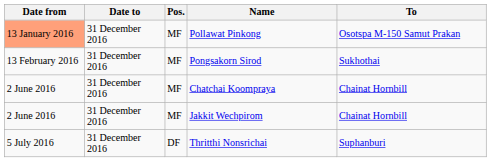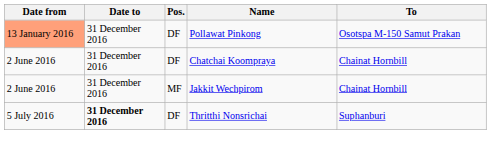 <table class="wikitable">
 <tr>
 <th width="120">Date from</th>
 <th width="120">Date to</th>
 <th>Pos.</th>
 <th width="230">Name</th>
 <th width="230">To</th>
 </tr>
 <tr>
 <td style="background: lightsalmon;">13 January 2016</td>
 <td>31 December 2016</td>
-<td>MF</td>
+<td>DF</td>
 <td> <a href='#'>Pollawat Pinkong</a></td>
 <td> <a href='#'>Osotspa M-150 Samut Prakan</a></td>
 </tr>
 <tr>
-<td>13 February 2016</td>
-<td>31 December 2016</td>
-<td>MF</td>
-<td> <a href='#'>Pongsakorn Sirod</a></td>
-<td> <a href='#'>Sukhothai</a></td>
-</tr>
-<tr>
 <td>2 June 2016</td>
 <td>31 December 2016</td>
-<td>MF</td>
+<td>DF</td>
 <td> <a href='#'>Chatchai Koompraya</a></td>
 <td> <a href='#'>Chainat Hornbill</a></td>
 </tr>
 <tr>
 <td>2 June 2016</td>
 <td>31 December 2016</td>
 <td>MF</td>
 <td> <a href='#'>Jakkit Wechpirom</a></td>
 <td> <a href='#'>Chainat Hornbill</a></td>
 </tr>
 <tr>
 <td>5 July 2016</td>
-<td>31 December 2016</td>
+<td><strong>31 December 2016</strong></td>
 <td>DF</td>
 <td> <a href='#'>Thritthi Nonsrichai</a></td>
 <td> <a href='#'>Suphanburi</a></td>
 </tr>
 </table>
